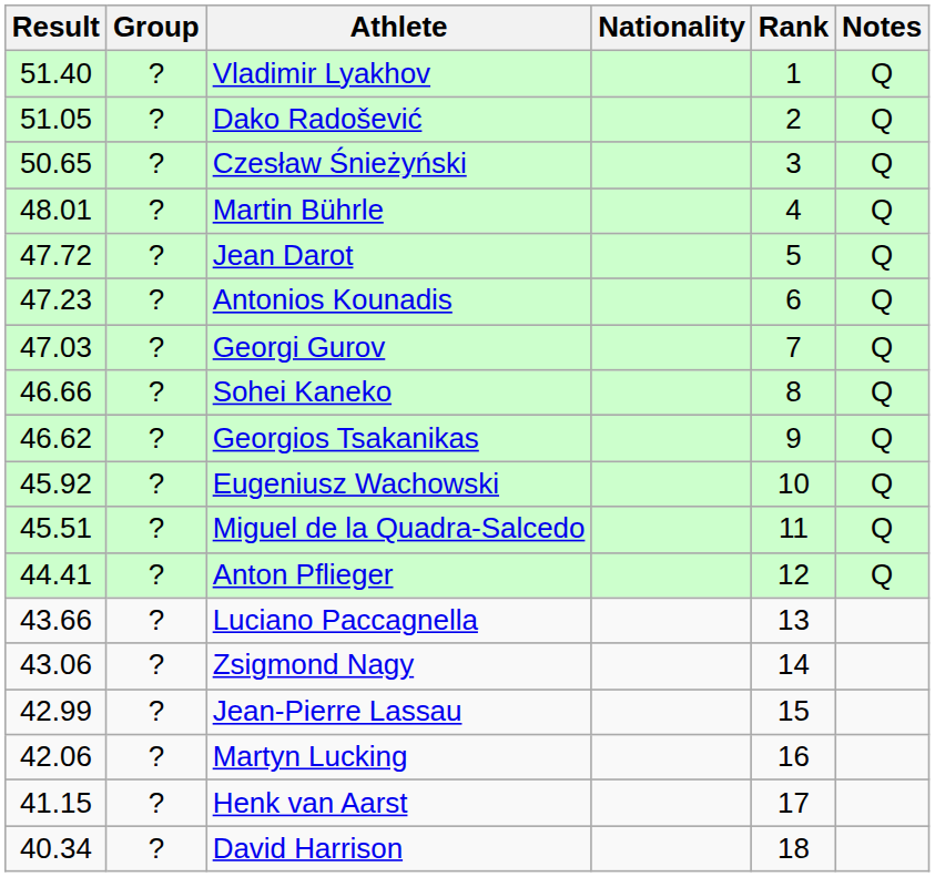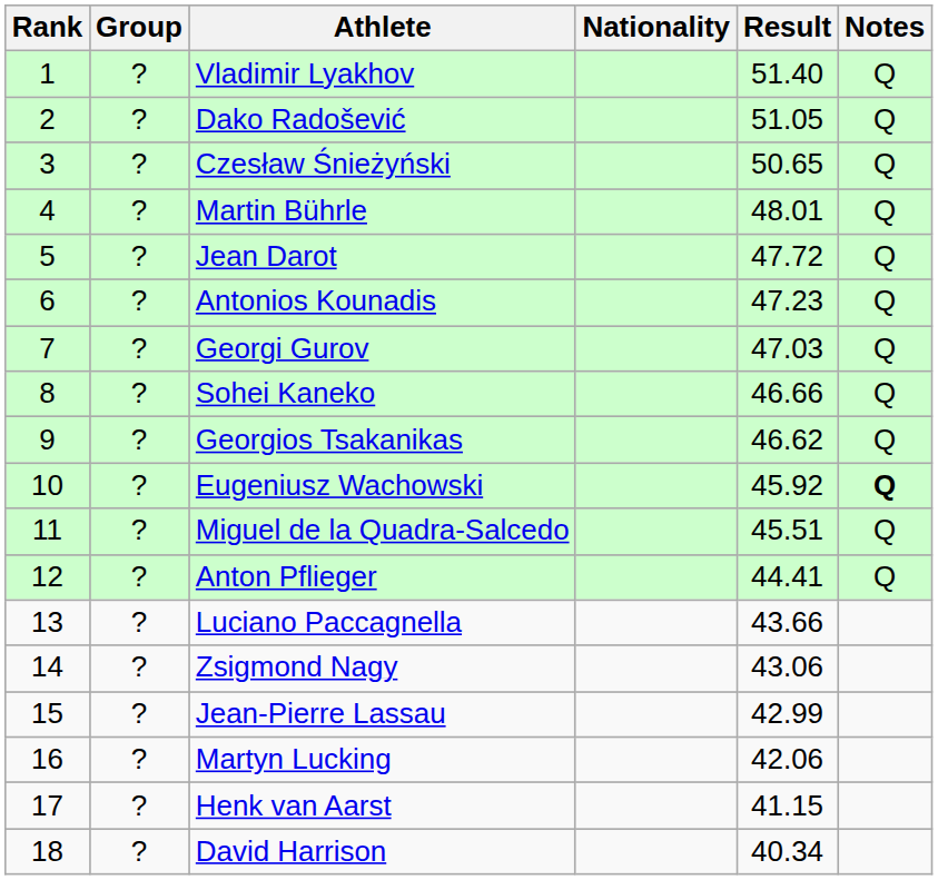 <table class="wikitable sortable" style="text-align:center">
 <tr>
-<th>Result</th>
+<th>Rank</th>
 <th>Group</th>
 <th>Athlete</th>
 <th>Nationality</th>
-<th>Rank</th>
+<th>Result</th>
 <th>Notes</th>
 </tr>
 <tr bgcolor=ccffcc>
-<td>51.40</td>
+<td>1</td>
 <td>?</td>
 <td align=left><a href='#'>Vladimir Lyakhov</a></td>
 <td align=left></td>
-<td>1</td>
+<td>51.40</td>
 <td>Q</td>
 </tr>
 <tr bgcolor=ccffcc>
-<td>51.05</td>
+<td>2</td>
 <td>?</td>
 <td align=left><a href='#'>Dako Radošević</a></td>
 <td align=left></td>
-<td>2</td>
+<td>51.05</td>
 <td>Q</td>
 </tr>
 <tr bgcolor=ccffcc>
-<td>50.65</td>
+<td>3</td>
 <td>?</td>
 <td align=left><a href='#'>Czesław Śnieżyński</a></td>
 <td align=left></td>
-<td>3</td>
+<td>50.65</td>
 <td>Q</td>
 </tr>
 <tr bgcolor=ccffcc>
-<td>48.01</td>
+<td>4</td>
 <td>?</td>
 <td align=left><a href='#'>Martin Bührle</a></td>
 <td align=left></td>
-<td>4</td>
+<td>48.01</td>
 <td>Q</td>
 </tr>
 <tr bgcolor=ccffcc>
-<td>47.72</td>
+<td>5</td>
 <td>?</td>
 <td align=left><a href='#'>Jean Darot</a></td>
 <td align=left></td>
-<td>5</td>
+<td>47.72</td>
 <td>Q</td>
 </tr>
 <tr bgcolor=ccffcc>
-<td>47.23</td>
+<td>6</td>
 <td>?</td>
 <td align=left><a href='#'>Antonios Kounadis</a></td>
 <td align=left></td>
-<td>6</td>
+<td>47.23</td>
 <td>Q</td>
 </tr>
 <tr bgcolor=ccffcc>
-<td>47.03</td>
+<td>7</td>
 <td>?</td>
 <td align=left><a href='#'>Georgi Gurov</a></td>
 <td align=left></td>
-<td>7</td>
+<td>47.03</td>
 <td>Q</td>
 </tr>
 <tr bgcolor=ccffcc>
-<td>46.66</td>
+<td>8</td>
 <td>?</td>
 <td align=left><a href='#'>Sohei Kaneko</a></td>
 <td align=left></td>
-<td>8</td>
+<td>46.66</td>
 <td>Q</td>
 </tr>
 <tr bgcolor=ccffcc>
-<td>46.62</td>
+<td>9</td>
 <td>?</td>
 <td align=left><a href='#'>Georgios Tsakanikas</a></td>
 <td align=left></td>
-<td>9</td>
+<td>46.62</td>
 <td>Q</td>
 </tr>
 <tr bgcolor=ccffcc>
-<td>45.92</td>
+<td>10</td>
 <td>?</td>
 <td align=left><a href='#'>Eugeniusz Wachowski</a></td>
 <td align=left></td>
-<td>10</td>
+<td>45.92</td>
+<td><strong>Q</strong></td>
+</tr>
+<tr bgcolor=ccffcc>
+<td>11</td>
+<td>?</td>
+<td align=left><a href='#'>Miguel de la Quadra-Salcedo</a></td>
+<td align=left></td>
+<td>45.51</td>
 <td>Q</td>
 </tr>
 <tr bgcolor=ccffcc>
-<td>45.51</td>
-<td>?</td>
-<td align=left><a href='#'>Miguel de la Quadra-Salcedo</a></td>
-<td align=left></td>
-<td>11</td>
-<td>Q</td>
-</tr>
-<tr bgcolor=ccffcc>
-<td>44.41</td>
+<td>12</td>
 <td>?</td>
 <td align=left><a href='#'>Anton Pflieger</a></td>
 <td align=left></td>
-<td>12</td>
+<td>44.41</td>
 <td>Q</td>
 </tr>
 <tr>
-<td>43.66</td>
+<td>13</td>
 <td>?</td>
 <td align=left><a href='#'>Luciano Paccagnella</a></td>
 <td align=left></td>
-<td>13</td>
+<td>43.66</td>
 <td></td>
 </tr>
 <tr>
-<td>43.06</td>
+<td>14</td>
 <td>?</td>
 <td align=left><a href='#'>Zsigmond Nagy</a></td>
 <td align=left></td>
-<td>14</td>
+<td>43.06</td>
 <td></td>
 </tr>
 <tr>
-<td>42.99</td>
+<td>15</td>
 <td>?</td>
 <td align=left><a href='#'>Jean-Pierre Lassau</a></td>
 <td align=left></td>
-<td>15</td>
+<td>42.99</td>
 <td></td>
 </tr>
 <tr>
-<td>42.06</td>
+<td>16</td>
 <td>?</td>
 <td align=left><a href='#'>Martyn Lucking</a></td>
 <td align=left></td>
-<td>16</td>
+<td>42.06</td>
 <td></td>
 </tr>
 <tr>
-<td>41.15</td>
+<td>17</td>
 <td>?</td>
 <td align=left><a href='#'>Henk van Aarst</a></td>
 <td align=left></td>
-<td>17</td>
+<td>41.15</td>
 <td></td>
 </tr>
 <tr>
-<td>40.34</td>
+<td>18</td>
 <td>?</td>
 <td align=left><a href='#'>David Harrison</a></td>
 <td align=left></td>
-<td>18</td>
+<td>40.34</td>
 <td></td>
 </tr>
 </table>
